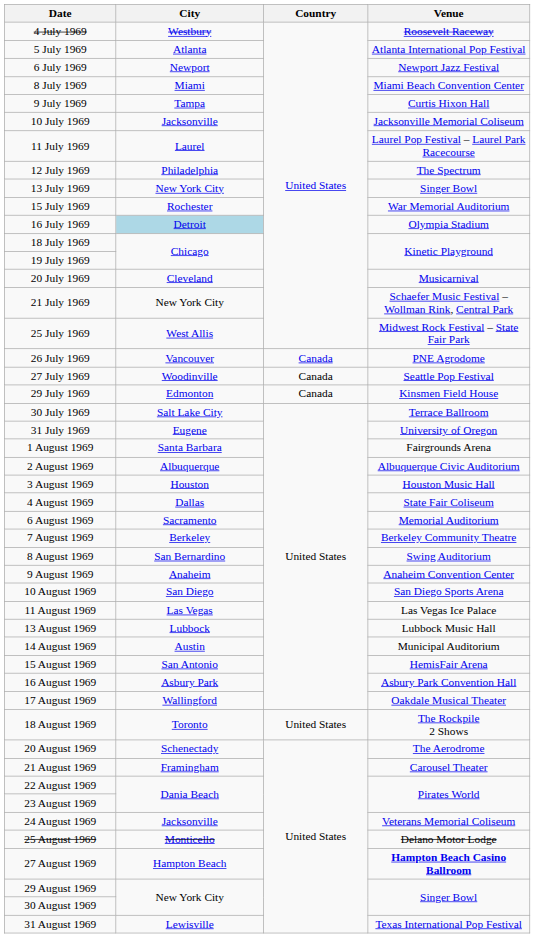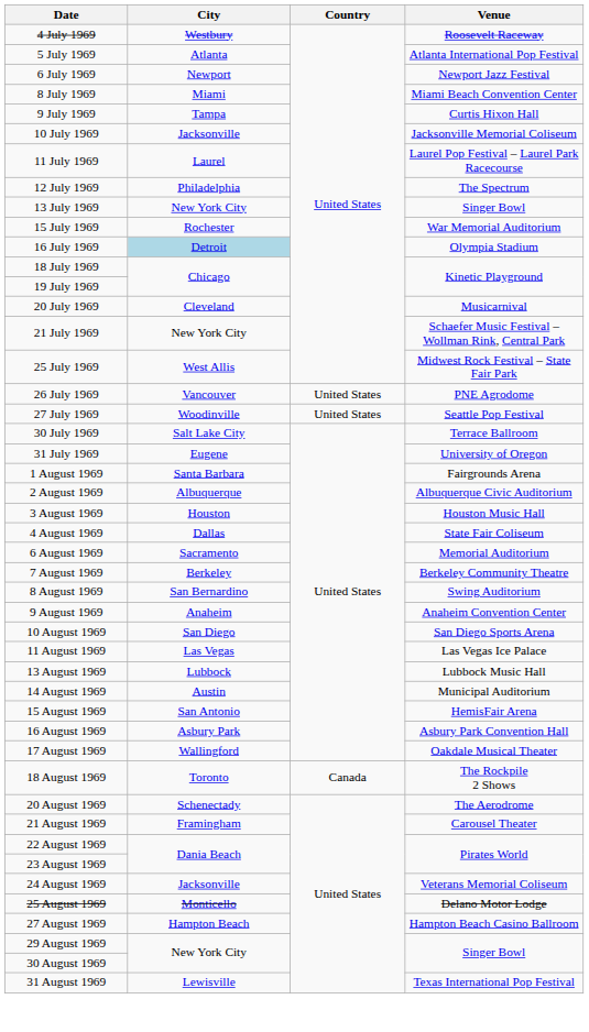 <table class="wikitable" style="text-align:center;">
 <tr>
 <th style="width:150px;">Date</th>
 <th style="width:200px;">City</th>
 <th style="width:140px;">Country</th>
 <th style="width:220px;">Venue</th>
 </tr>
 <tr>
 <td><s>4 July 1969</s></td>
 <td><a href='#'><s>Westbury</s></a></td>
 <td rowspan="16"><a href='#'>United States</a></td>
 <td><a href='#'><s>Roosevelt Raceway</s></a></td>
 </tr>
 <tr>
 <td>5 July 1969</td>
 <td><a href='#'>Atlanta</a></td>
 <td><a href='#'>Atlanta International Pop Festival</a></td>
 </tr>
 <tr>
 <td>6 July 1969</td>
 <td><a href='#'>Newport</a></td>
 <td><a href='#'>Newport Jazz Festival</a></td>
 </tr>
 <tr>
 <td>8 July 1969</td>
 <td><a href='#'>Miami</a></td>
 <td><a href='#'>Miami Beach Convention Center</a></td>
 </tr>
 <tr>
 <td>9 July 1969</td>
 <td><a href='#'>Tampa</a></td>
 <td><a href='#'>Curtis Hixon Hall</a></td>
 </tr>
 <tr>
 <td>10 July 1969</td>
 <td><a href='#'>Jacksonville</a></td>
 <td><a href='#'>Jacksonville Memorial Coliseum</a></td>
 </tr>
 <tr>
 <td>11 July 1969</td>
 <td><a href='#'>Laurel</a></td>
 <td><a href='#'>Laurel Pop Festival</a> – <a href='#'>Laurel Park Racecourse</a></td>
 </tr>
 <tr>
 <td>12 July 1969</td>
 <td><a href='#'>Philadelphia</a></td>
 <td><a href='#'>The Spectrum</a></td>
 </tr>
 <tr>
 <td>13 July 1969</td>
 <td><a href='#'>New York City</a></td>
 <td><a href='#'>Singer Bowl</a><br></td>
 </tr>
 <tr>
 <td>15 July 1969</td>
 <td><a href='#'>Rochester</a></td>
 <td><a href='#'>War Memorial Auditorium</a></td>
 </tr>
 <tr>
 <td>16 July 1969</td>
 <td style="background: lightblue;"><a href='#'>Detroit</a></td>
 <td><a href='#'>Olympia Stadium</a></td>
 </tr>
 <tr>
 <td>18 July 1969</td>
 <td rowspan="2"><a href='#'>Chicago</a></td>
 <td rowspan="2"><a href='#'>Kinetic Playground</a></td>
 </tr>
 <tr>
 <td>19 July 1969</td>
 </tr>
 <tr>
 <td>20 July 1969</td>
 <td><a href='#'>Cleveland</a></td>
 <td><a href='#'>Musicarnival</a></td>
 </tr>
 <tr>
 <td>21 July 1969</td>
 <td>New York City</td>
 <td><a href='#'>Schaefer Music Festival</a> – <a href='#'>Wollman Rink</a>, <a href='#'>Central Park</a></td>
 </tr>
 <tr>
 <td>25 July 1969</td>
 <td><a href='#'>West Allis</a></td>
 <td><a href='#'>Midwest Rock Festival</a> – <a href='#'>State Fair Park</a></td>
 </tr>
 <tr>
 <td>26 July 1969</td>
 <td><a href='#'>Vancouver</a></td>
-<td><a href='#'>Canada</a></td>
+<td>United States</td>
 <td><a href='#'>PNE Agrodome</a></td>
 </tr>
 <tr>
 <td>27 July 1969</td>
 <td><a href='#'>Woodinville</a></td>
-<td>Canada</td>
+<td>United States</td>
 <td><a href='#'>Seattle Pop Festival</a></td>
-</tr>
-<tr>
-<td>29 July 1969</td>
-<td><a href='#'>Edmonton</a></td>
-<td>Canada</td>
-<td><a href='#'>Kinsmen Field House</a></td>
 </tr>
 <tr>
 <td>30 July 1969</td>
 <td><a href='#'>Salt Lake City</a></td>
 <td rowspan="17">United States</td>
 <td><a href='#'>Terrace Ballroom</a></td>
 </tr>
 <tr>
 <td>31 July 1969</td>
 <td><a href='#'>Eugene</a></td>
 <td><a href='#'>University of Oregon</a></td>
 </tr>
 <tr>
 <td>1 August 1969</td>
 <td><a href='#'>Santa Barbara</a></td>
 <td>Fairgrounds Arena</td>
 </tr>
 <tr>
 <td>2 August 1969</td>
 <td><a href='#'>Albuquerque</a></td>
 <td><a href='#'>Albuquerque Civic Auditorium</a></td>
 </tr>
 <tr>
 <td>3 August 1969</td>
 <td><a href='#'>Houston</a></td>
 <td><a href='#'>Houston Music Hall</a></td>
 </tr>
 <tr>
 <td>4 August 1969</td>
 <td><a href='#'>Dallas</a></td>
 <td><a href='#'>State Fair Coliseum</a></td>
 </tr>
 <tr>
 <td>6 August 1969</td>
 <td><a href='#'>Sacramento</a></td>
 <td><a href='#'>Memorial Auditorium</a></td>
 </tr>
 <tr>
 <td>7 August 1969</td>
 <td><a href='#'>Berkeley</a></td>
 <td><a href='#'>Berkeley Community Theatre</a></td>
 </tr>
 <tr>
 <td>8 August 1969</td>
 <td><a href='#'>San Bernardino</a></td>
 <td><a href='#'>Swing Auditorium</a></td>
 </tr>
 <tr>
 <td>9 August 1969</td>
 <td><a href='#'>Anaheim</a></td>
 <td><a href='#'>Anaheim Convention Center</a></td>
 </tr>
 <tr>
 <td>10 August 1969</td>
 <td><a href='#'>San Diego</a></td>
 <td><a href='#'>San Diego Sports Arena</a></td>
 </tr>
 <tr>
 <td>11 August 1969</td>
 <td><a href='#'>Las Vegas</a></td>
 <td>Las Vegas Ice Palace</td>
 </tr>
 <tr>
 <td>13 August 1969</td>
 <td><a href='#'>Lubbock</a></td>
 <td>Lubbock Music Hall</td>
 </tr>
 <tr>
 <td>14 August 1969</td>
 <td><a href='#'>Austin</a></td>
 <td>Municipal Auditorium</td>
 </tr>
 <tr>
 <td>15 August 1969</td>
 <td><a href='#'>San Antonio</a></td>
 <td><a href='#'>HemisFair Arena</a></td>
 </tr>
 <tr>
 <td>16 August 1969</td>
 <td><a href='#'>Asbury Park</a></td>
 <td><a href='#'>Asbury Park Convention Hall</a></td>
 </tr>
 <tr>
 <td>17 August 1969</td>
 <td><a href='#'>Wallingford</a></td>
 <td><a href='#'>Oakdale Musical Theater</a></td>
 </tr>
 <tr>
 <td>18 August 1969</td>
 <td><a href='#'>Toronto</a></td>
-<td>United States</td>
+<td>Canada</td>
 <td><a href='#'>The Rockpile</a><br>2 Shows</td>
 </tr>
 <tr>
 <td>20 August 1969</td>
 <td><a href='#'>Schenectady</a></td>
 <td rowspan="10">United States</td>
 <td><a href='#'>The Aerodrome</a></td>
 </tr>
 <tr>
 <td>21 August 1969</td>
 <td><a href='#'>Framingham</a></td>
 <td><a href='#'>Carousel Theater</a></td>
 </tr>
 <tr>
 <td>22 August 1969</td>
 <td rowspan="2"><a href='#'>Dania Beach</a></td>
 <td rowspan="2"><a href='#'>Pirates World</a></td>
 </tr>
 <tr>
 <td>23 August 1969</td>
 </tr>
 <tr>
 <td>24 August 1969</td>
 <td><a href='#'>Jacksonville</a></td>
 <td><a href='#'>Veterans Memorial Coliseum</a></td>
 </tr>
 <tr>
 <td><s>25 August 1969</s></td>
 <td><s><a href='#'>Monticello</a></s></td>
 <td><s>Delano Motor Lodge</s></td>
 </tr>
 <tr>
 <td>27 August 1969</td>
 <td><a href='#'>Hampton Beach</a></td>
-<td><strong><a href='#'>Hampton Beach Casino Ballroom</a></strong></td>
+<td><a href='#'>Hampton Beach Casino Ballroom</a></td>
 </tr>
 <tr>
 <td>29 August 1969</td>
 <td rowspan="2">New York City</td>
 <td rowspan="2"><a href='#'>Singer Bowl</a></td>
 </tr>
 <tr>
 <td>30 August 1969</td>
 </tr>
 <tr>
 <td>31 August 1969</td>
 <td><a href='#'>Lewisville</a></td>
 <td><a href='#'>Texas International Pop Festival</a></td>
 </tr>
 </table>
